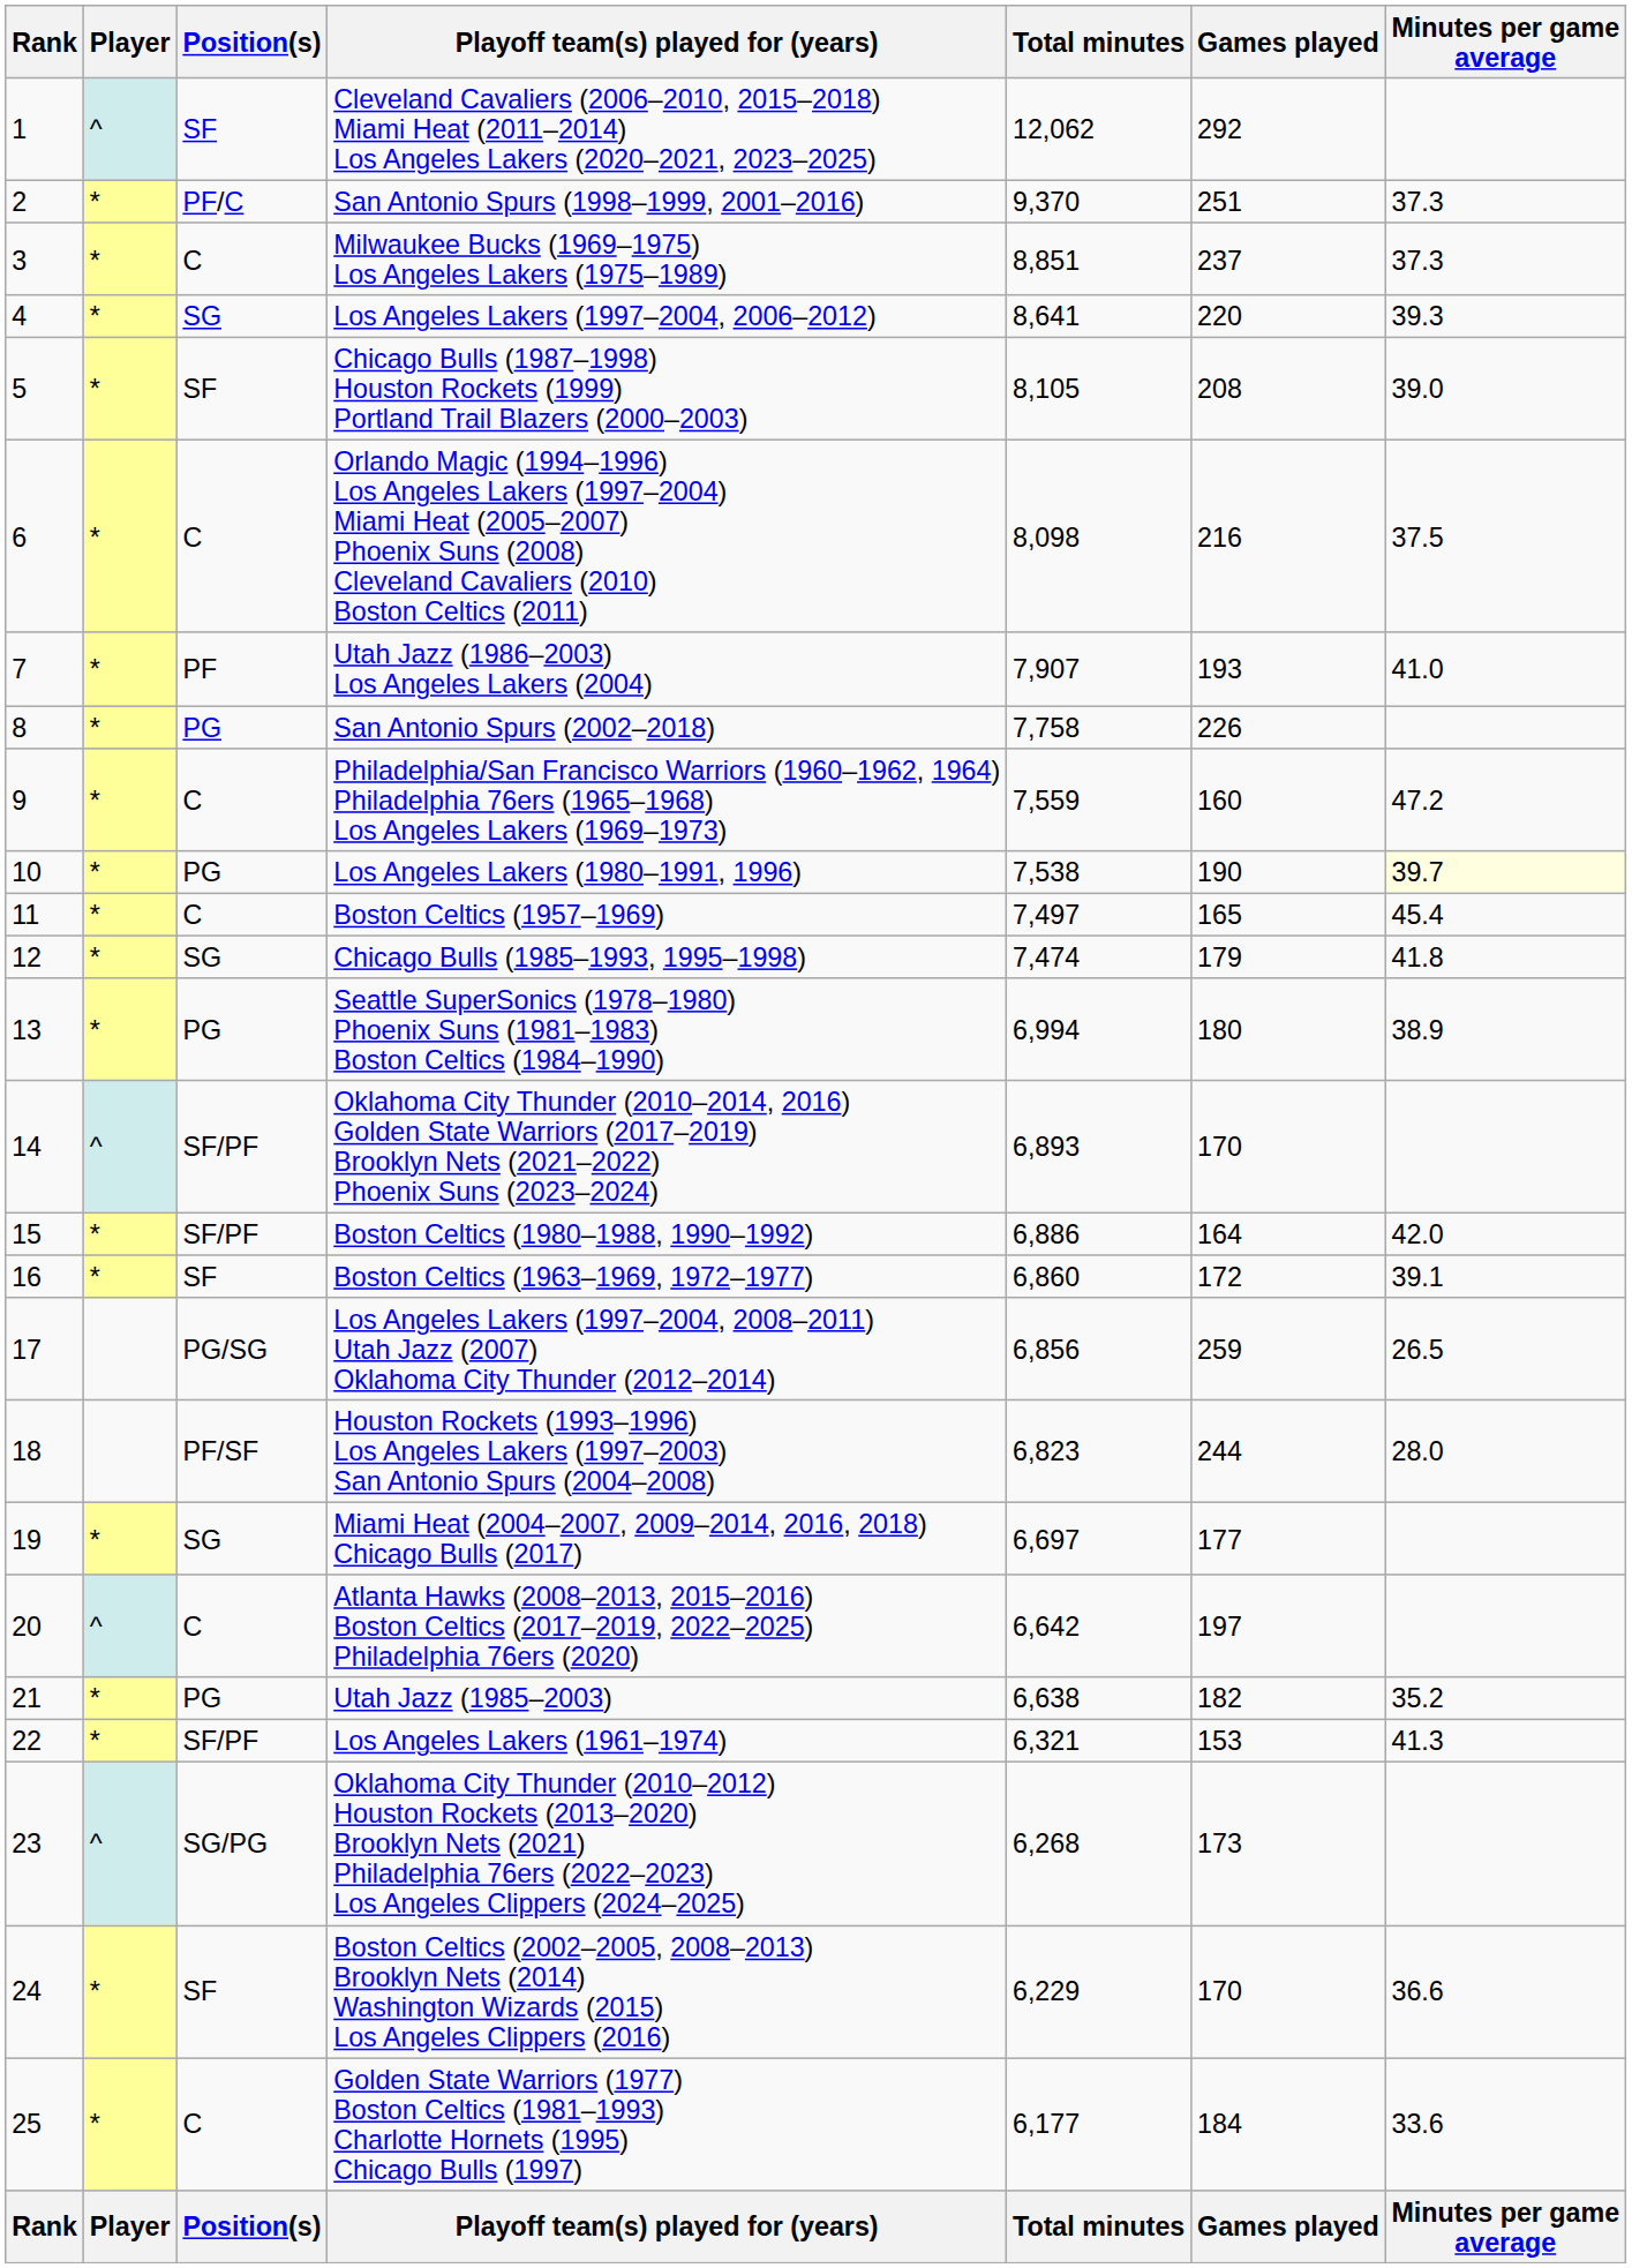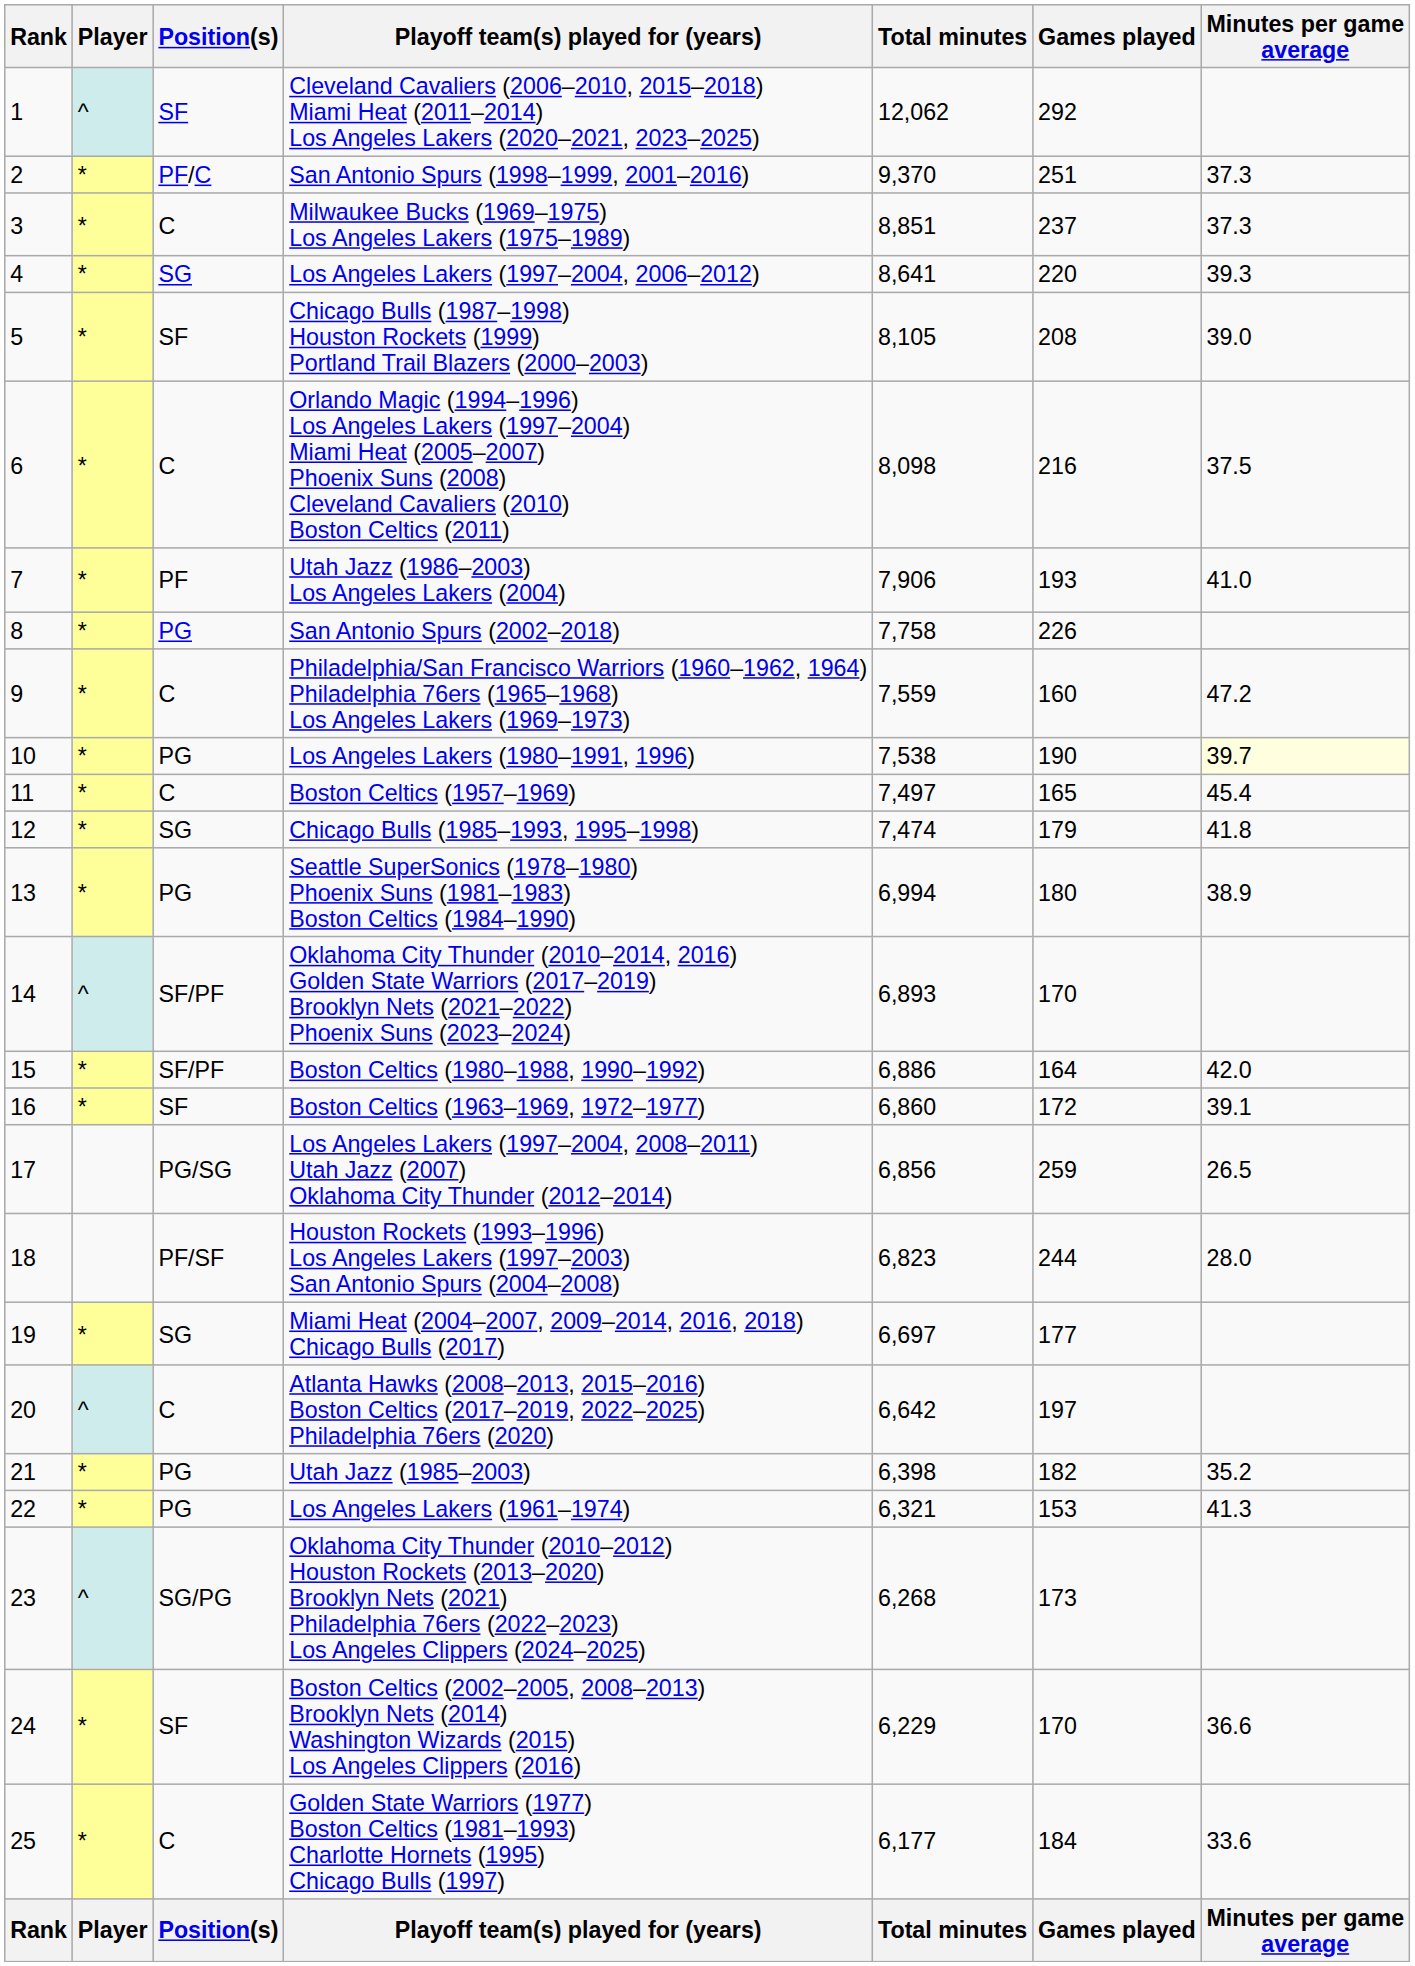 <table class="wikitable sortable" style="font-size: 95%;">
 <tr>
 <th>Rank</th>
 <th>Player</th>
 <th><a href='#'>Position</a>(s)</th>
 <th class="unsortable">Playoff team(s) played for (years)</th>
 <th>Total minutes</th>
 <th>Games played</th>
 <th>Minutes per game<br><a href='#'>average</a></th>
 </tr>
 <tr>
 <td>1</td>
 <td bgcolor="#CFECEC">^</td>
 <td><a href='#'>SF</a></td>
 <td><a href='#'>Cleveland Cavaliers</a> (<a href='#'>2006</a>–<a href='#'>2010</a>, <a href='#'>2015</a>–<a href='#'>2018</a>)<br><a href='#'>Miami Heat</a> (<a href='#'>2011</a>–<a href='#'>2014</a>)<br><a href='#'>Los Angeles Lakers</a> (<a href='#'>2020</a>–<a href='#'>2021</a>, <a href='#'>2023</a>–<a href='#'>2025</a>)</td>
 <td>12,062</td>
 <td>292</td>
 <td></td>
 </tr>
 <tr>
 <td>2</td>
 <td bgcolor="#FFFF99">*</td>
 <td><a href='#'>PF</a>/<a href='#'>C</a></td>
 <td><a href='#'>San Antonio Spurs</a> (<a href='#'>1998</a>–<a href='#'>1999</a>, <a href='#'>2001</a>–<a href='#'>2016</a>)</td>
 <td>9,370</td>
 <td>251</td>
 <td>37.3</td>
 </tr>
 <tr>
 <td>3</td>
 <td bgcolor="#FFFF99">*</td>
 <td>C</td>
 <td><a href='#'>Milwaukee Bucks</a> (<a href='#'>1969</a>–<a href='#'>1975</a>)<br><a href='#'>Los Angeles Lakers</a> (<a href='#'>1975</a>–<a href='#'>1989</a>)</td>
 <td>8,851</td>
 <td>237</td>
 <td>37.3</td>
 </tr>
 <tr>
 <td>4</td>
 <td bgcolor="#FFFF99">*</td>
 <td><a href='#'>SG</a></td>
 <td><a href='#'>Los Angeles Lakers</a> (<a href='#'>1997</a>–<a href='#'>2004</a>, <a href='#'>2006</a>–<a href='#'>2012</a>)</td>
 <td>8,641</td>
 <td>220</td>
 <td>39.3</td>
 </tr>
 <tr>
 <td>5</td>
 <td bgcolor="#FFFF99">*</td>
 <td>SF</td>
 <td><a href='#'>Chicago Bulls</a> (<a href='#'>1987</a>–<a href='#'>1998</a>)<br><a href='#'>Houston Rockets</a> (<a href='#'>1999</a>)<br><a href='#'>Portland Trail Blazers</a> (<a href='#'>2000</a>–<a href='#'>2003</a>)</td>
 <td>8,105</td>
 <td>208</td>
 <td>39.0</td>
 </tr>
 <tr>
 <td>6</td>
 <td bgcolor="#FFFF99">*</td>
 <td>C</td>
 <td><a href='#'>Orlando Magic</a> (<a href='#'>1994</a>–<a href='#'>1996</a>)<br><a href='#'>Los Angeles Lakers</a> (<a href='#'>1997</a>–<a href='#'>2004</a>)<br><a href='#'>Miami Heat</a> (<a href='#'>2005</a>–<a href='#'>2007</a>)<br><a href='#'>Phoenix Suns</a> (<a href='#'>2008</a>)<br><a href='#'>Cleveland Cavaliers</a> (<a href='#'>2010</a>)<br><a href='#'>Boston Celtics</a> (<a href='#'>2011</a>)</td>
 <td>8,098</td>
 <td>216</td>
 <td>37.5</td>
 </tr>
 <tr>
 <td>7</td>
 <td bgcolor="#FFFF99">*</td>
 <td>PF</td>
 <td><a href='#'>Utah Jazz</a> (<a href='#'>1986</a>–<a href='#'>2003</a>)<br><a href='#'>Los Angeles Lakers</a> (<a href='#'>2004</a>)</td>
-<td>7,907</td>
+<td>7,906</td>
 <td>193</td>
 <td>41.0</td>
 </tr>
 <tr>
 <td>8</td>
 <td bgcolor="FFFF99">*</td>
 <td><a href='#'>PG</a></td>
 <td><a href='#'>San Antonio Spurs</a> (<a href='#'>2002</a>–<a href='#'>2018</a>)</td>
 <td>7,758</td>
 <td>226</td>
 <td></td>
 </tr>
 <tr>
 <td>9</td>
 <td bgcolor="#FFFF99">*</td>
 <td>C</td>
 <td><a href='#'>Philadelphia/San Francisco Warriors</a> (<a href='#'>1960</a>–<a href='#'>1962</a>, <a href='#'>1964</a>)<br><a href='#'>Philadelphia 76ers</a> (<a href='#'>1965</a>–<a href='#'>1968</a>)<br><a href='#'>Los Angeles Lakers</a> (<a href='#'>1969</a>–<a href='#'>1973</a>)</td>
 <td>7,559</td>
 <td>160</td>
 <td>47.2</td>
 </tr>
 <tr>
 <td>10</td>
 <td bgcolor="#FFFF99">*</td>
 <td>PG</td>
 <td><a href='#'>Los Angeles Lakers</a> (<a href='#'>1980</a>–<a href='#'>1991</a>, <a href='#'>1996</a>)</td>
 <td>7,538</td>
 <td>190</td>
 <td style="background: lightyellow;">39.7</td>
 </tr>
 <tr>
 <td>11</td>
 <td bgcolor="#FFFF99">*</td>
 <td>C</td>
 <td><a href='#'>Boston Celtics</a> (<a href='#'>1957</a>–<a href='#'>1969</a>)</td>
 <td>7,497</td>
 <td>165</td>
 <td>45.4</td>
 </tr>
 <tr>
 <td>12</td>
 <td bgcolor="#FFFF99">*</td>
 <td>SG</td>
 <td><a href='#'>Chicago Bulls</a> (<a href='#'>1985</a>–<a href='#'>1993</a>, <a href='#'>1995</a>–<a href='#'>1998</a>)</td>
 <td>7,474</td>
 <td>179</td>
 <td>41.8</td>
 </tr>
 <tr>
 <td>13</td>
 <td bgcolor="#FFFF99">*</td>
 <td>PG</td>
 <td><a href='#'>Seattle SuperSonics</a> (<a href='#'>1978</a>–<a href='#'>1980</a>)<br><a href='#'>Phoenix Suns</a> (<a href='#'>1981</a>–<a href='#'>1983</a>)<br><a href='#'>Boston Celtics</a> (<a href='#'>1984</a>–<a href='#'>1990</a>)</td>
 <td>6,994</td>
 <td>180</td>
 <td>38.9</td>
 </tr>
 <tr>
 <td>14</td>
 <td bgcolor="#CFECEC">^</td>
 <td>SF/PF</td>
 <td><a href='#'>Oklahoma City Thunder</a> (<a href='#'>2010</a>–<a href='#'>2014</a>, <a href='#'>2016</a>)<br><a href='#'>Golden State Warriors</a> (<a href='#'>2017</a>–<a href='#'>2019</a>)<br><a href='#'>Brooklyn Nets</a> (<a href='#'>2021</a>–<a href='#'>2022</a>)<br><a href='#'>Phoenix Suns</a> (<a href='#'>2023</a>–<a href='#'>2024</a>)</td>
 <td>6,893</td>
 <td>170</td>
 <td></td>
 </tr>
 <tr>
 <td>15</td>
 <td bgcolor="#FFFF99">*</td>
 <td>SF/PF</td>
 <td><a href='#'>Boston Celtics</a> (<a href='#'>1980</a>–<a href='#'>1988</a>, <a href='#'>1990</a>–<a href='#'>1992</a>)</td>
 <td>6,886</td>
 <td>164</td>
 <td>42.0</td>
 </tr>
 <tr>
 <td>16</td>
 <td bgcolor="#FFFF99">*</td>
 <td>SF</td>
 <td><a href='#'>Boston Celtics</a> (<a href='#'>1963</a>–<a href='#'>1969</a>, <a href='#'>1972</a>–<a href='#'>1977</a>)</td>
 <td>6,860</td>
 <td>172</td>
 <td>39.1</td>
 </tr>
 <tr>
 <td>17</td>
 <td></td>
 <td>PG/SG</td>
 <td><a href='#'>Los Angeles Lakers</a> (<a href='#'>1997</a>–<a href='#'>2004</a>, <a href='#'>2008</a>–<a href='#'>2011</a>)<br><a href='#'>Utah Jazz</a> (<a href='#'>2007</a>)<br><a href='#'>Oklahoma City Thunder</a> (<a href='#'>2012</a>–<a href='#'>2014</a>)</td>
 <td>6,856</td>
 <td>259</td>
 <td>26.5</td>
 </tr>
 <tr>
 <td>18</td>
 <td></td>
 <td>PF/SF</td>
 <td><a href='#'>Houston Rockets</a> (<a href='#'>1993</a>–<a href='#'>1996</a>)<br><a href='#'>Los Angeles Lakers</a> (<a href='#'>1997</a>–<a href='#'>2003</a>)<br><a href='#'>San Antonio Spurs</a> (<a href='#'>2004</a>–<a href='#'>2008</a>)</td>
 <td>6,823</td>
 <td>244</td>
 <td>28.0</td>
 </tr>
 <tr>
 <td>19</td>
 <td bgcolor="FFFF99">*</td>
 <td>SG</td>
 <td><a href='#'>Miami Heat</a> (<a href='#'>2004</a>–<a href='#'>2007</a>, <a href='#'>2009</a>–<a href='#'>2014</a>, <a href='#'>2016</a>, <a href='#'>2018</a>)<br><a href='#'>Chicago Bulls</a> (<a href='#'>2017</a>)</td>
 <td>6,697</td>
 <td>177</td>
 <td></td>
 </tr>
 <tr>
 <td>20</td>
 <td bgcolor="#CFECEC">^</td>
 <td>C</td>
 <td><a href='#'>Atlanta Hawks</a> (<a href='#'>2008</a>–<a href='#'>2013</a>, <a href='#'>2015</a>–<a href='#'>2016</a>)<br><a href='#'>Boston Celtics</a> (<a href='#'>2017</a>–<a href='#'>2019</a>, <a href='#'>2022</a>–<a href='#'>2025</a>)<br><a href='#'>Philadelphia 76ers</a> (<a href='#'>2020</a>)</td>
 <td>6,642</td>
 <td>197</td>
 <td></td>
 </tr>
 <tr>
 <td>21</td>
 <td bgcolor="#FFFF99">*</td>
 <td>PG</td>
 <td><a href='#'>Utah Jazz</a> (<a href='#'>1985</a>–<a href='#'>2003</a>)</td>
-<td>6,638</td>
+<td>6,398</td>
 <td>182</td>
 <td>35.2</td>
 </tr>
 <tr>
 <td>22</td>
 <td bgcolor="#FFFF99">*</td>
-<td>SF/PF</td>
+<td>PG</td>
 <td><a href='#'>Los Angeles Lakers</a> (<a href='#'>1961</a>–<a href='#'>1974</a>)</td>
 <td>6,321</td>
 <td>153</td>
 <td>41.3</td>
 </tr>
 <tr>
 <td>23</td>
 <td bgcolor="#CFECEC">^</td>
 <td>SG/PG</td>
 <td><a href='#'>Oklahoma City Thunder</a> (<a href='#'>2010</a>–<a href='#'>2012</a>)<br><a href='#'>Houston Rockets</a> (<a href='#'>2013</a>–<a href='#'>2020</a>)<br><a href='#'>Brooklyn Nets</a> (<a href='#'>2021</a>)<br><a href='#'>Philadelphia 76ers</a> (<a href='#'>2022</a>–<a href='#'>2023</a>)<br><a href='#'>Los Angeles Clippers</a> (<a href='#'>2024</a>–<a href='#'>2025</a>)</td>
 <td>6,268</td>
 <td>173</td>
 <td></td>
 </tr>
 <tr>
 <td>24</td>
 <td bgcolor="#FFFF99">*</td>
 <td>SF</td>
 <td><a href='#'>Boston Celtics</a> (<a href='#'>2002</a>–<a href='#'>2005</a>, <a href='#'>2008</a>–<a href='#'>2013</a>)<br><a href='#'>Brooklyn Nets</a> (<a href='#'>2014</a>)<br><a href='#'>Washington Wizards</a> (<a href='#'>2015</a>)<br><a href='#'>Los Angeles Clippers</a> (<a href='#'>2016</a>)</td>
 <td>6,229</td>
 <td>170</td>
 <td>36.6</td>
 </tr>
 <tr>
 <td>25</td>
 <td bgcolor="#FFFF99">*</td>
 <td>C</td>
 <td><a href='#'>Golden State Warriors</a> (<a href='#'>1977</a>)<br><a href='#'>Boston Celtics</a> (<a href='#'>1981</a>–<a href='#'>1993</a>)<br><a href='#'>Charlotte Hornets</a> (<a href='#'>1995</a>)<br><a href='#'>Chicago Bulls</a> (<a href='#'>1997</a>)</td>
 <td>6,177</td>
 <td>184</td>
 <td>33.6</td>
 </tr>
 <tr>
 <th>Rank</th>
 <th>Player</th>
 <th><a href='#'>Position</a>(s)</th>
 <th class="unsortable">Playoff team(s) played for (years)</th>
 <th>Total minutes</th>
 <th>Games played</th>
 <th>Minutes per game<br><a href='#'>average</a></th>
 </tr>
 </table>
